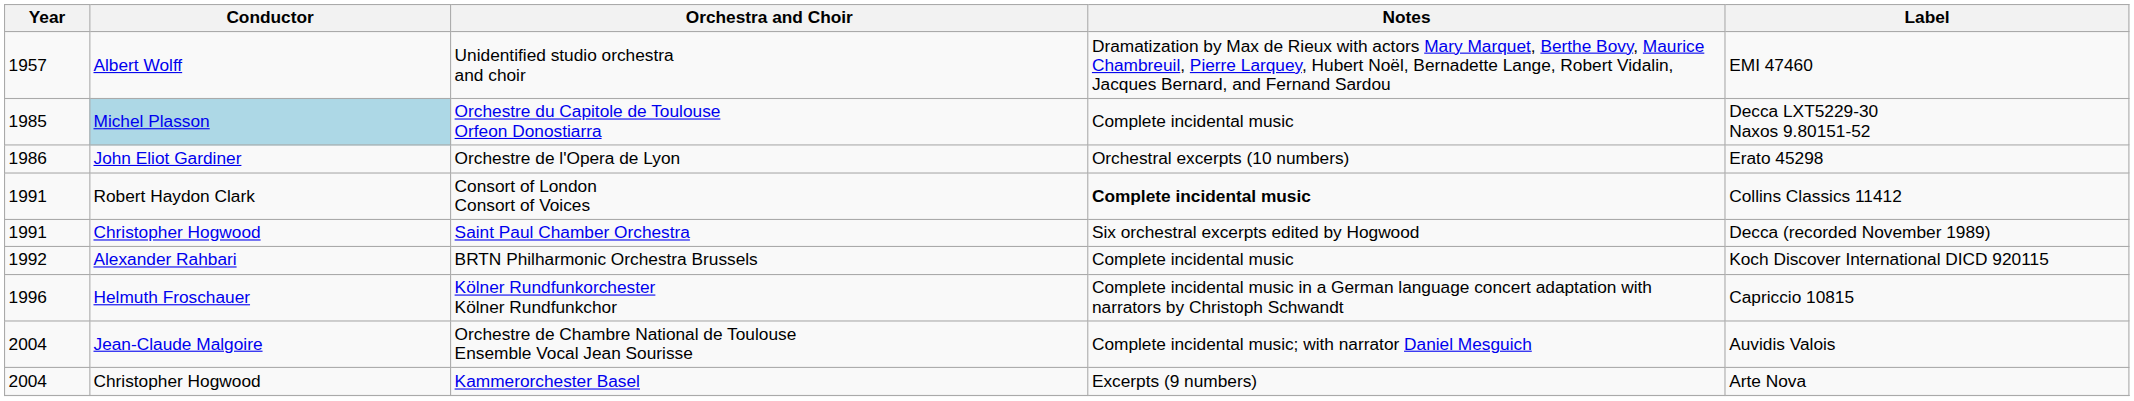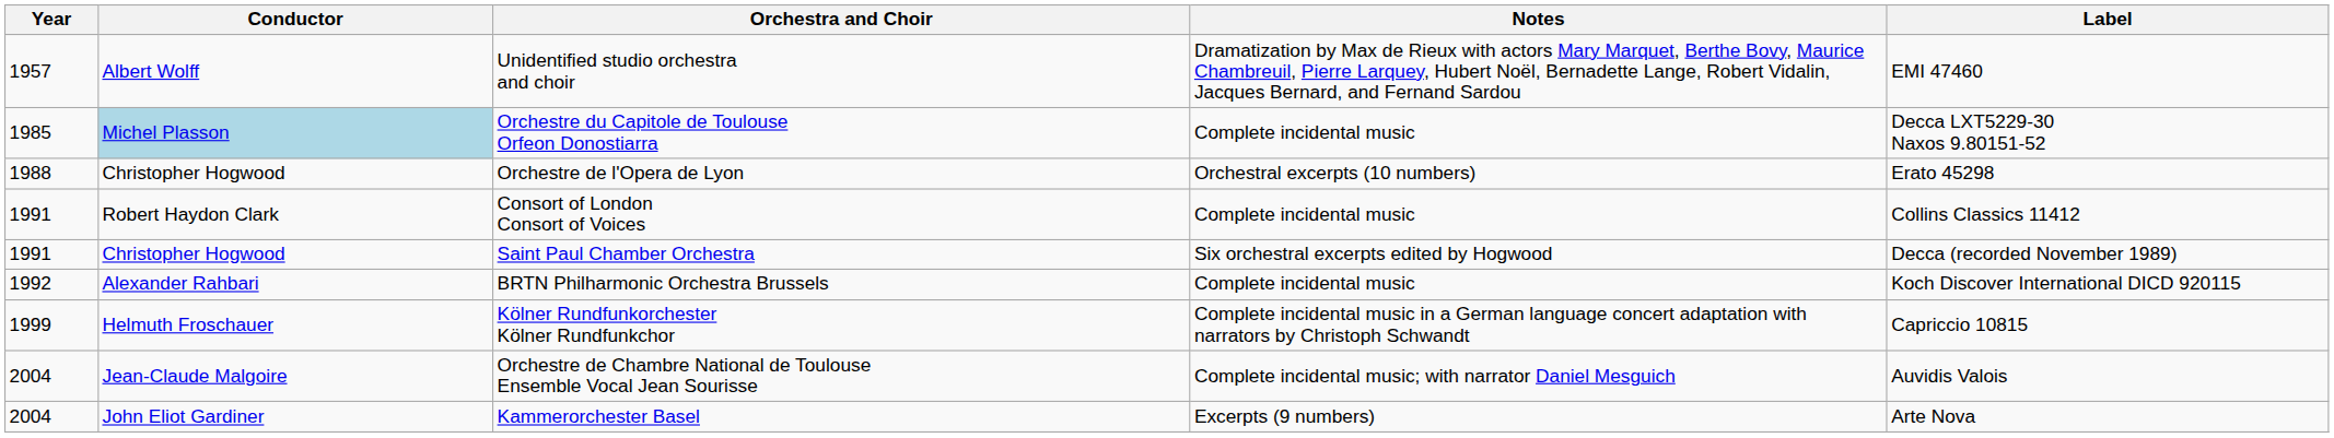 <table class="wikitable" border="1"; style="text-align: left"; style="width:70em; font-size:90%; line-height:1.5">
 <tr>
 <th style="width:4%;">Year</th>
 <th style="width:17%;">Conductor</th>
 <th style="width:30%;">Orchestra and Choir</th>
 <th style="width:30%;">Notes</th>
 <th style="width:19;">Label</th>
 </tr>
 <tr>
 <td>1957</td>
 <td><a href='#'>Albert Wolff</a></td>
 <td>Unidentified studio orchestra<br>and choir</td>
 <td>Dramatization by Max de Rieux with actors <a href='#'>Mary Marquet</a>, <a href='#'>Berthe Bovy</a>, <a href='#'>Maurice Chambreuil</a>, <a href='#'>Pierre Larquey</a>, Hubert Noël, Bernadette Lange, Robert Vidalin, Jacques Bernard, and Fernand Sardou</td>
 <td>EMI 47460</td>
 </tr>
 <tr>
 <td>1985</td>
 <td style="background: lightblue;"><a href='#'>Michel Plasson</a></td>
 <td><a href='#'>Orchestre du Capitole de Toulouse</a><br><a href='#'>Orfeon Donostiarra</a></td>
 <td>Complete incidental music</td>
 <td>Decca LXT5229-30<br>Naxos 9.80151-52</td>
 </tr>
 <tr>
-<td>1986</td>
-<td><a href='#'>John Eliot Gardiner</a></td>
+<td>1988</td>
+<td>Christopher Hogwood</td>
 <td>Orchestre de l'Opera de Lyon</td>
 <td>Orchestral excerpts (10 numbers)</td>
 <td>Erato 45298</td>
 </tr>
 <tr>
 <td>1991</td>
 <td>Robert Haydon Clark</td>
 <td>Consort of London<br>Consort of Voices</td>
-<td><strong>Complete incidental music</strong></td>
+<td>Complete incidental music</td>
 <td>Collins Classics 11412</td>
 </tr>
 <tr>
 <td>1991</td>
 <td><a href='#'>Christopher Hogwood</a></td>
 <td><a href='#'>Saint Paul Chamber Orchestra</a></td>
 <td>Six orchestral excerpts edited by Hogwood</td>
 <td>Decca (recorded November 1989)</td>
 </tr>
 <tr>
 <td>1992</td>
 <td><a href='#'>Alexander Rahbari</a></td>
 <td>BRTN Philharmonic Orchestra Brussels</td>
 <td>Complete incidental music</td>
 <td>Koch Discover International DICD 920115</td>
 </tr>
 <tr>
-<td>1996</td>
+<td>1999</td>
 <td><a href='#'>Helmuth Froschauer</a></td>
 <td><a href='#'>Kölner Rundfunkorchester</a><br>Kölner Rundfunkchor</td>
 <td>Complete incidental music in a German language concert adaptation with narrators by Christoph Schwandt</td>
 <td>Capriccio 10815</td>
 </tr>
 <tr>
 <td>2004</td>
 <td><a href='#'>Jean-Claude Malgoire</a></td>
 <td>Orchestre de Chambre National de Toulouse<br>Ensemble Vocal Jean Sourisse</td>
 <td>Complete incidental music; with narrator <a href='#'>Daniel Mesguich</a></td>
 <td>Auvidis Valois</td>
 </tr>
 <tr>
 <td>2004</td>
-<td>Christopher Hogwood</td>
+<td><a href='#'>John Eliot Gardiner</a></td>
 <td><a href='#'>Kammerorchester Basel</a></td>
 <td>Excerpts (9 numbers)</td>
 <td>Arte Nova</td>
 </tr>
 <tr>
 </tr>
 </table>
